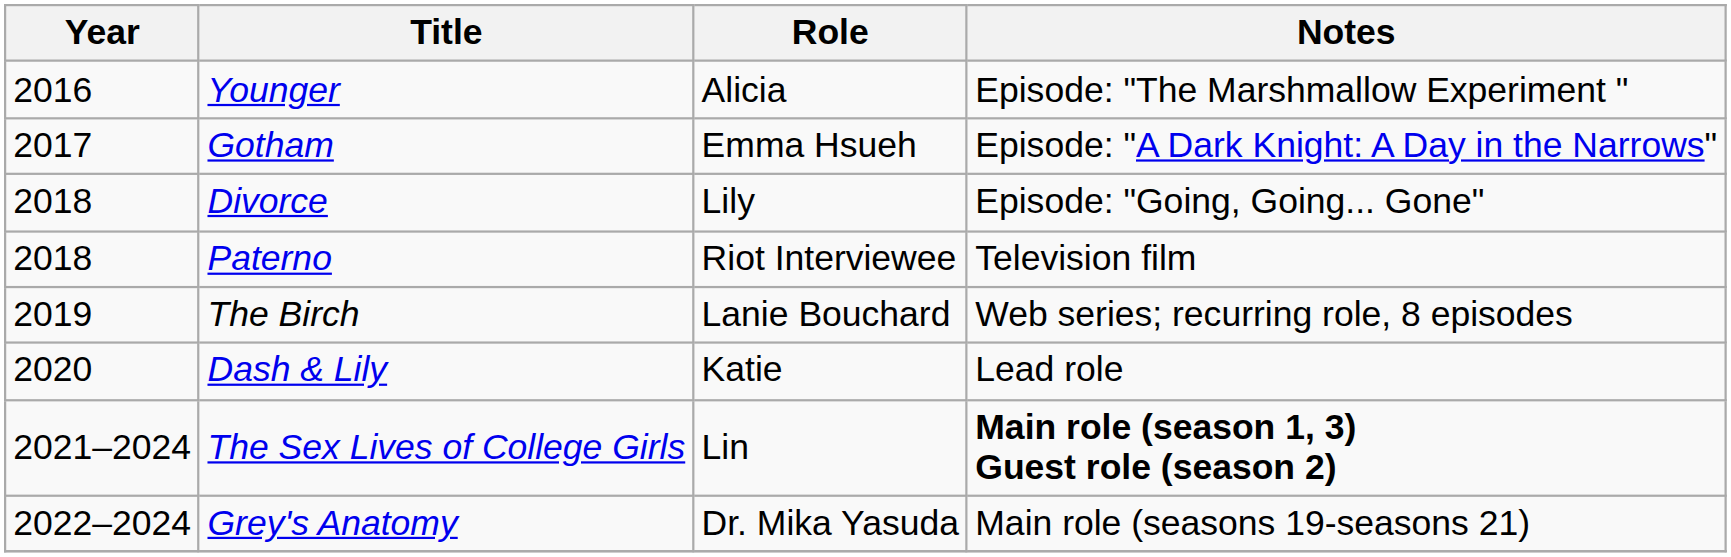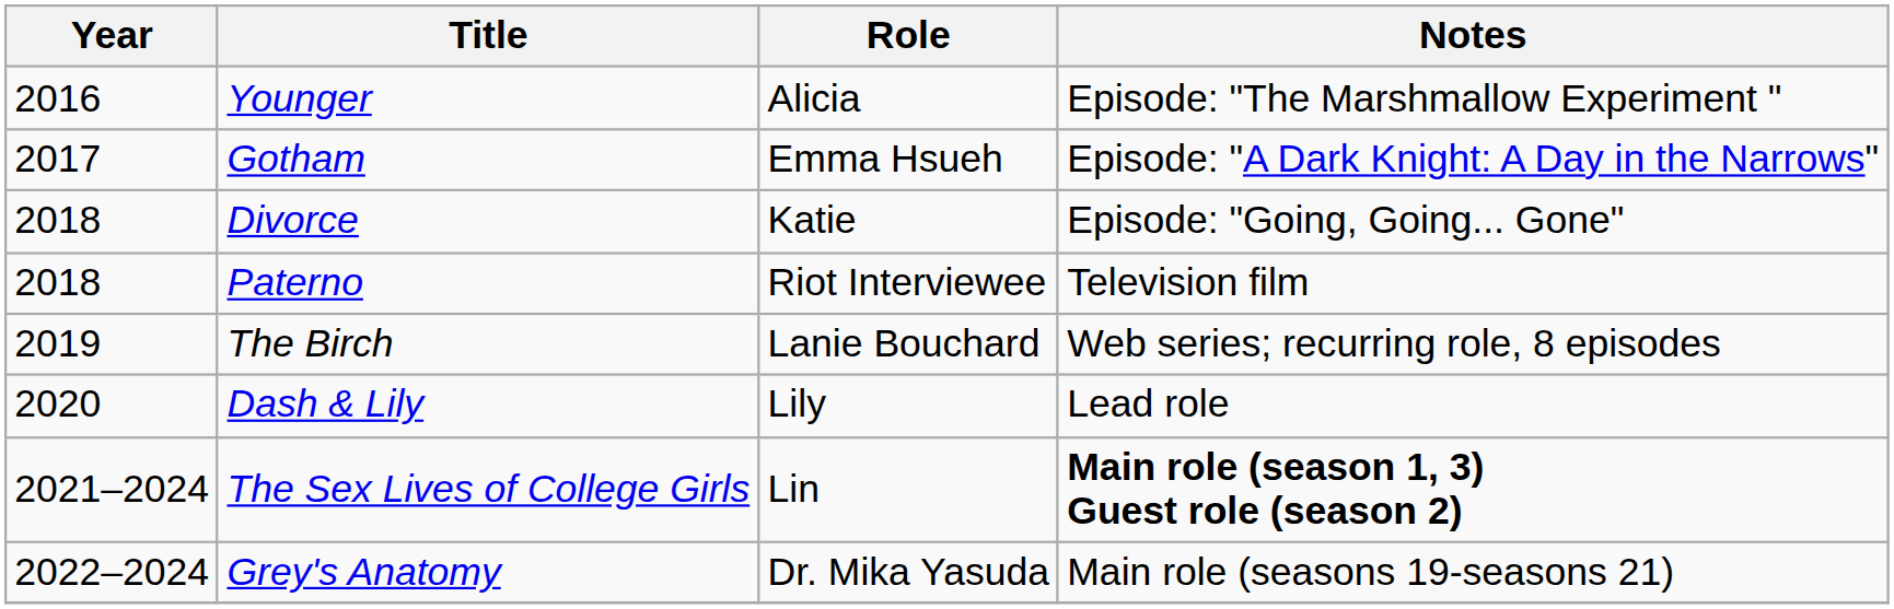 <table class="wikitable plainrowheaders sortable">
 <tr>
 <th scope="col">Year</th>
 <th scope="col">Title</th>
 <th scope="col">Role</th>
 <th scope="col" class="unsortable">Notes</th>
 </tr>
 <tr>
 <td>2016</td>
 <td><em><a href='#'>Younger</a></em></td>
 <td>Alicia</td>
 <td>Episode: "The Marshmallow Experiment "</td>
 </tr>
 <tr>
 <td>2017</td>
 <td><em><a href='#'>Gotham</a></em></td>
 <td>Emma Hsueh</td>
 <td>Episode: "<a href='#'>A Dark Knight: A Day in the Narrows</a>"</td>
 </tr>
 <tr>
 <td>2018</td>
 <td><em><a href='#'>Divorce</a></em></td>
-<td>Lily</td>
+<td>Katie</td>
 <td>Episode: "Going, Going... Gone"</td>
 </tr>
 <tr>
 <td>2018</td>
 <td><em><a href='#'>Paterno</a></em></td>
 <td>Riot Interviewee</td>
 <td>Television film</td>
 </tr>
 <tr>
 <td>2019</td>
 <td><em>The Birch</em></td>
 <td>Lanie Bouchard</td>
 <td>Web series; recurring role, 8 episodes</td>
 </tr>
 <tr>
 <td>2020</td>
 <td><em><a href='#'>Dash & Lily</a></em></td>
-<td>Katie</td>
+<td>Lily</td>
 <td>Lead role</td>
 </tr>
 <tr>
 <td>2021–2024</td>
 <td><em><a href='#'>The Sex Lives of College Girls</a></em></td>
 <td>Lin</td>
 <td><strong>Main role (season 1, 3)<br>Guest role (season 2)</strong></td>
 </tr>
 <tr>
 <td>2022–2024</td>
 <td><em><a href='#'>Grey's Anatomy</a></em></td>
 <td>Dr. Mika Yasuda</td>
 <td>Main role (seasons 19-seasons 21)</td>
 </tr>
 <tr>
 </tr>
 </table>
